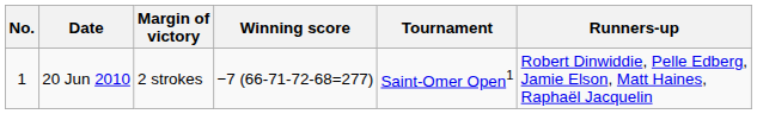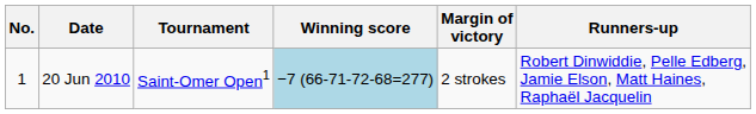 <table class="wikitable" style="font-size:95%;">
 <tr>
 <th>No.</th>
 <th>Date</th>
+<th>Tournament</th>
+<th>Winning score</th>
 <th>Margin of<br>victory</th>
-<th>Winning score</th>
-<th>Tournament</th>
 <th>Runners-up</th>
 </tr>
 <tr>
 <td align=center>1</td>
 <td>20 Jun <a href='#'>2010</a></td>
+<td><a href='#'>Saint-Omer Open</a><sup>1</sup></td>
+<td style="background: lightblue;">−7 (66-71-72-68=277)</td>
 <td>2 strokes</td>
-<td>−7 (66-71-72-68=277)</td>
-<td><a href='#'>Saint-Omer Open</a><sup>1</sup></td>
 <td> <a href='#'>Robert Dinwiddie</a>,  <a href='#'>Pelle Edberg</a>,<br> <a href='#'>Jamie Elson</a>,  <a href='#'>Matt Haines</a>,<br> <a href='#'>Raphaël Jacquelin</a></td>
 </tr>
 </table>
